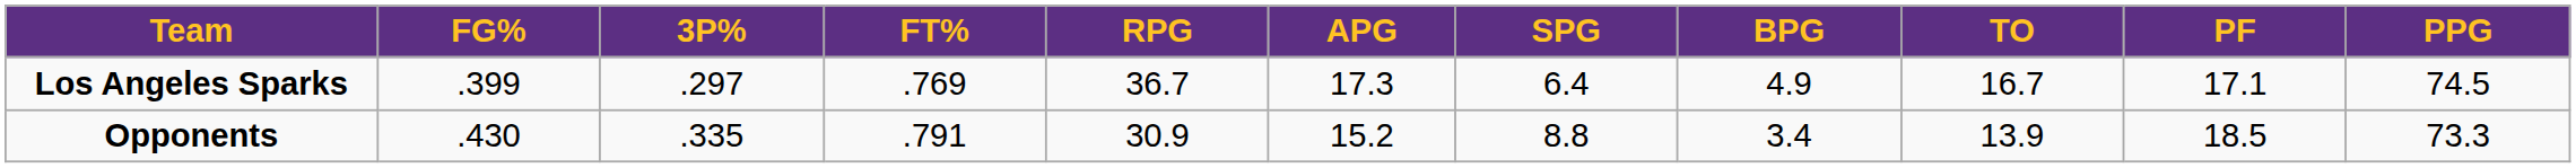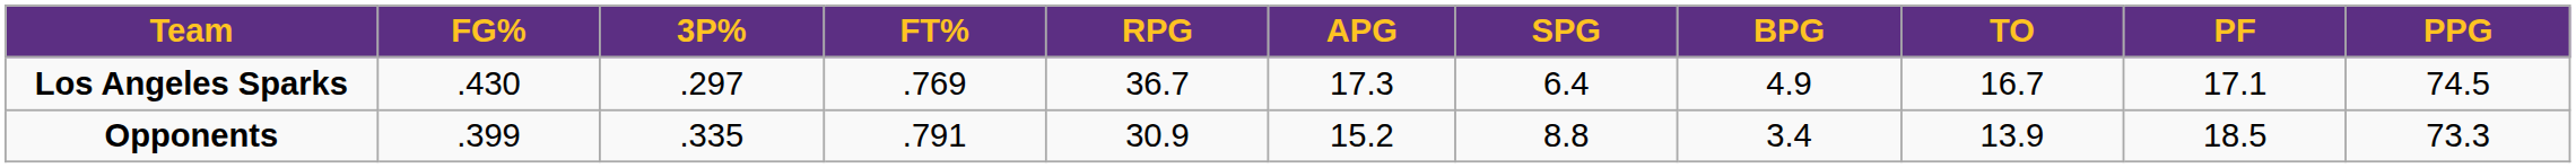 <table class="wikitable sortable" style="text-align:center;">
 <tr>
 <th style="background:#5c2f83;color:#ffc322;" width="10%">Team</th>
 <th style="background:#5c2f83;color:#ffc322;" width="6%">FG%</th>
 <th style="background:#5c2f83;color:#ffc322;" width="6%">3P%</th>
 <th style="background:#5c2f83;color:#ffc322;" width="6%">FT%</th>
 <th style="background:#5c2f83;color:#ffc322;" width="6%">RPG</th>
 <th style="background:#5c2f83;color:#ffc322;" width="5%">APG</th>
 <th style="background:#5c2f83;color:#ffc322;" width="6%">SPG</th>
 <th style="background:#5c2f83;color:#ffc322;" width="6%">BPG</th>
 <th style="background:#5c2f83;color:#ffc322;" width="6%">TO</th>
 <th style="background:#5c2f83;color:#ffc322;" width="6%">PF</th>
 <th style="background:#5c2f83;color:#ffc322;" width="6%">PPG</th>
 </tr>
 <tr>
 <td><strong>Los Angeles Sparks</strong></td>
-<td>.399</td>
+<td>.430</td>
 <td>.297</td>
 <td>.769</td>
 <td>36.7</td>
 <td>17.3</td>
 <td>6.4</td>
 <td>4.9</td>
 <td>16.7</td>
 <td>17.1</td>
 <td>74.5</td>
 </tr>
 <tr>
 <td><strong>Opponents</strong></td>
-<td>.430</td>
+<td>.399</td>
 <td>.335</td>
 <td>.791</td>
 <td>30.9</td>
 <td>15.2</td>
 <td>8.8</td>
 <td>3.4</td>
 <td>13.9</td>
 <td>18.5</td>
 <td>73.3</td>
 </tr>
 </table>
